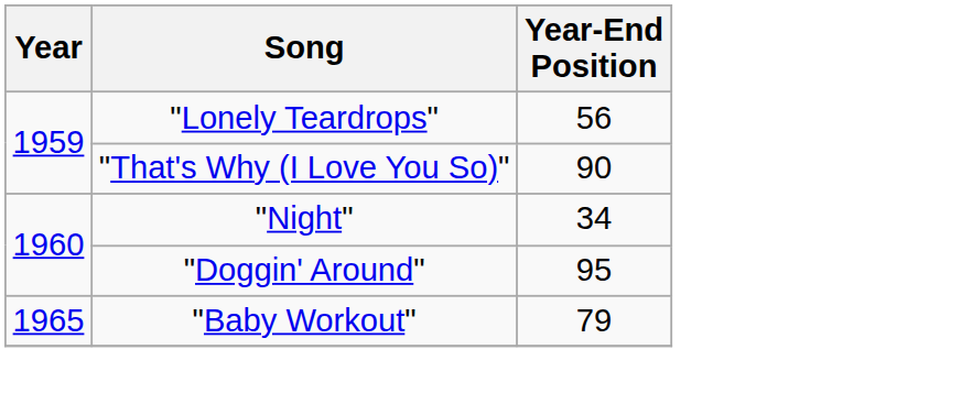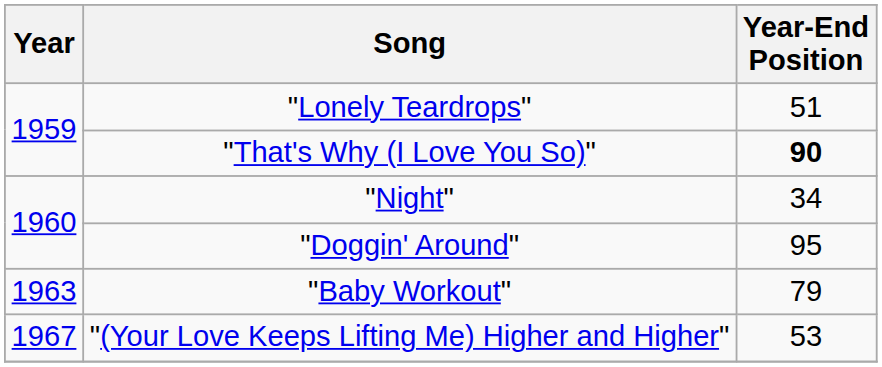 <table class="wikitable plainrowheaders" style="text-align:center;" border="1">
 <tr>
 <th>Year</th>
 <th>Song</th>
 <th>Year-End<br>Position</th>
 </tr>
 <tr>
 <td scope="row" rowspan="2"><a href='#'>1959</a></td>
 <td>"<a href='#'>Lonely Teardrops</a>"</td>
-<td>56</td>
+<td>51</td>
 </tr>
 <tr>
 <td>"<a href='#'>That's Why (I Love You So)</a>"</td>
-<td>90</td>
+<td><strong>90</strong></td>
 </tr>
 <tr>
 <td scope="row" rowspan="2"><a href='#'>1960</a></td>
 <td>"<a href='#'>Night</a>"</td>
 <td>34</td>
 </tr>
 <tr>
 <td>"<a href='#'>Doggin' Around</a>"</td>
 <td>95</td>
 </tr>
 <tr>
-<td scope="row"><a href='#'>1965</a></td>
+<td scope="row"><a href='#'>1963</a></td>
 <td>"<a href='#'>Baby Workout</a>"</td>
 <td>79</td>
 </tr>
 <tr>
+<td scope="row"><a href='#'>1967</a></td>
+<td>"<a href='#'>(Your Love Keeps Lifting Me) Higher and Higher</a>"</td>
+<td>53</td>
+</tr>
+<tr>
 </tr>
 </table>
